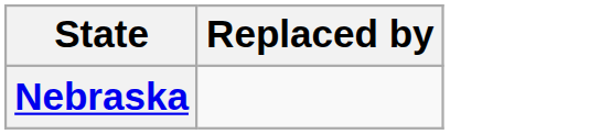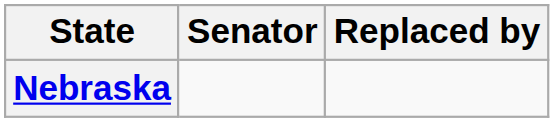 <table class="wikitable sortable plainrowheaders">
 <tr>
 <th scope="col">State</th>
+<th scope="col">Senator</th>
 <th scope="col">Replaced by</th>
 </tr>
 <tr>
 <th><a href='#'>Nebraska</a></th>
 <td></td>
+<td></td>
 </tr>
 </table>
